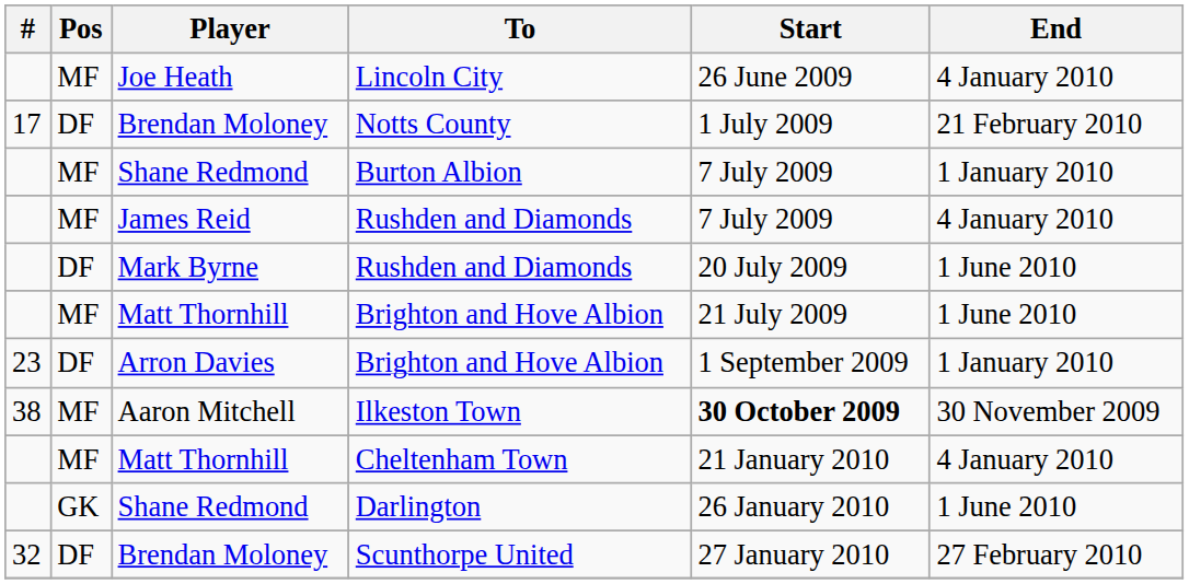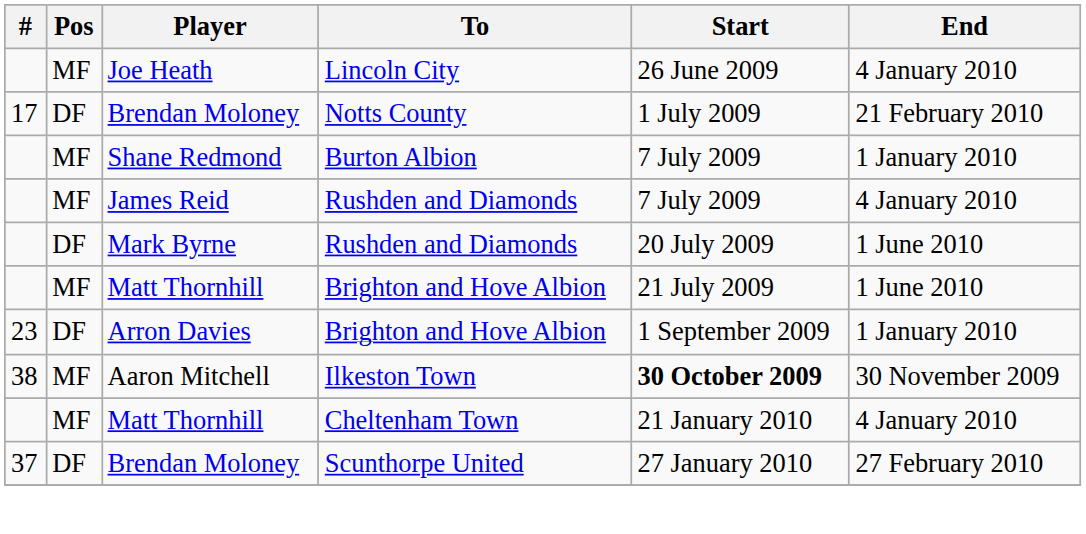 <table width=70% class="wikitable" style="text-align:center; font-size:95%; text-align:left">
 <tr>
 <th>#</th>
 <th>Pos</th>
 <th>Player</th>
 <th>To</th>
 <th>Start</th>
 <th>End</th>
 </tr>
 <tr --->
 <td></td>
 <td>MF</td>
 <td> <a href='#'>Joe Heath</a></td>
 <td> <a href='#'>Lincoln City</a></td>
 <td>26 June 2009</td>
 <td>4 January 2010</td>
 </tr>
 <tr --->
 <td>17</td>
 <td>DF</td>
 <td> <a href='#'>Brendan Moloney</a></td>
 <td> <a href='#'>Notts County</a></td>
 <td>1 July 2009</td>
 <td>21 February 2010</td>
 </tr>
 <tr --->
 <td></td>
 <td>MF</td>
 <td> <a href='#'>Shane Redmond</a></td>
 <td> <a href='#'>Burton Albion</a></td>
 <td>7 July 2009</td>
 <td>1 January 2010</td>
 </tr>
 <tr --->
 <td></td>
 <td>MF</td>
 <td> <a href='#'>James Reid</a></td>
 <td> <a href='#'>Rushden and Diamonds</a></td>
 <td>7 July 2009</td>
 <td>4 January 2010</td>
 </tr>
 <tr --->
 <td></td>
 <td>DF</td>
 <td> <a href='#'>Mark Byrne</a></td>
 <td> <a href='#'>Rushden and Diamonds</a></td>
 <td>20 July 2009</td>
 <td>1 June 2010</td>
 </tr>
 <tr --->
 <td></td>
 <td>MF</td>
 <td> <a href='#'>Matt Thornhill</a></td>
 <td> <a href='#'>Brighton and Hove Albion</a></td>
 <td>21 July 2009</td>
 <td>1 June 2010</td>
 </tr>
 <tr --->
 <td>23</td>
 <td>DF</td>
 <td> <a href='#'>Arron Davies</a></td>
 <td> <a href='#'>Brighton and Hove Albion</a></td>
 <td>1 September 2009</td>
 <td>1 January 2010</td>
 </tr>
 <tr --->
 <td>38</td>
 <td>MF</td>
 <td> Aaron Mitchell</td>
 <td> <a href='#'>Ilkeston Town</a></td>
 <td><strong>30 October 2009</strong></td>
 <td>30 November 2009</td>
 </tr>
 <tr --->
 <td></td>
 <td>MF</td>
 <td> <a href='#'>Matt Thornhill</a></td>
 <td> <a href='#'>Cheltenham Town</a></td>
 <td>21 January 2010</td>
 <td>4 January 2010</td>
 </tr>
 <tr --->
-<td></td>
-<td>GK</td>
-<td> <a href='#'>Shane Redmond</a></td>
-<td> <a href='#'>Darlington</a></td>
-<td>26 January 2010</td>
-<td>1 June 2010</td>
-</tr>
-<tr --->
-<td>32</td>
+<td>37</td>
 <td>DF</td>
 <td> <a href='#'>Brendan Moloney</a></td>
 <td> <a href='#'>Scunthorpe United</a></td>
 <td>27 January 2010</td>
 <td>27 February 2010</td>
 </tr>
 <tr --->
 </tr>
 </table>
